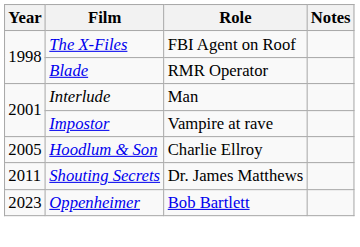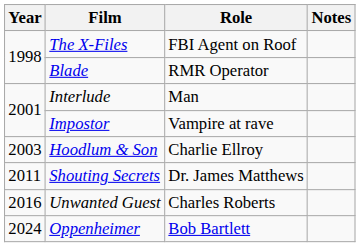 <table class="wikitable">
 <tr>
 <th>Year</th>
 <th>Film</th>
 <th>Role</th>
 <th>Notes</th>
 </tr>
 <tr>
 <td rowspan=2>1998</td>
 <td><em><a href='#'>The X-Files</a></em></td>
 <td>FBI Agent on Roof</td>
 <td></td>
 </tr>
 <tr>
 <td><em><a href='#'>Blade</a></em></td>
 <td>RMR Operator</td>
 <td></td>
 </tr>
 <tr>
 <td rowspan=2>2001</td>
 <td><em>Interlude</em></td>
 <td>Man</td>
 <td></td>
 </tr>
 <tr>
 <td><em><a href='#'>Impostor</a></em></td>
 <td>Vampire at rave</td>
 <td></td>
 </tr>
 <tr>
-<td>2005</td>
+<td>2003</td>
 <td><em><a href='#'>Hoodlum & Son</a></em></td>
 <td>Charlie Ellroy</td>
 <td></td>
 </tr>
 <tr>
 <td>2011</td>
 <td><em><a href='#'>Shouting Secrets</a></em></td>
 <td>Dr. James Matthews</td>
 <td></td>
 </tr>
 <tr>
-<td>2023</td>
+<td>2016</td>
+<td><em>Unwanted Guest</em></td>
+<td>Charles Roberts</td>
+<td></td>
+</tr>
+<tr>
+<td>2024</td>
 <td><em><a href='#'>Oppenheimer</a></em></td>
 <td><a href='#'>Bob Bartlett</a></td>
 <td></td>
 </tr>
 </table>
